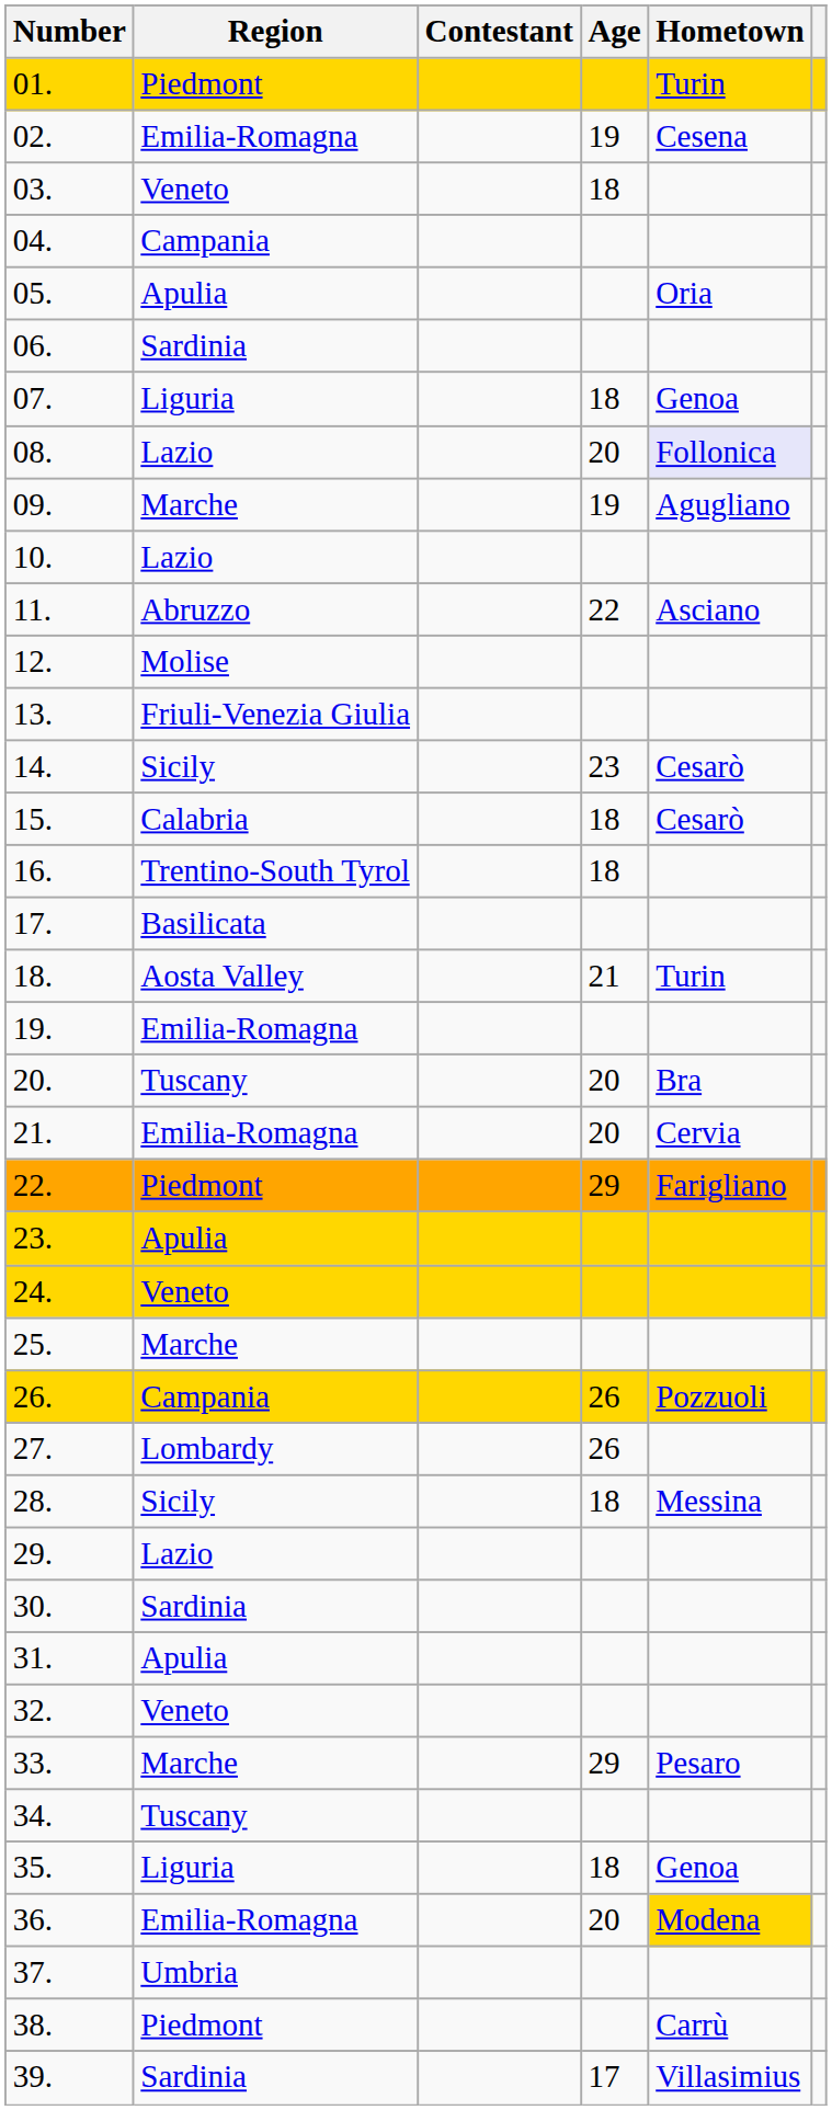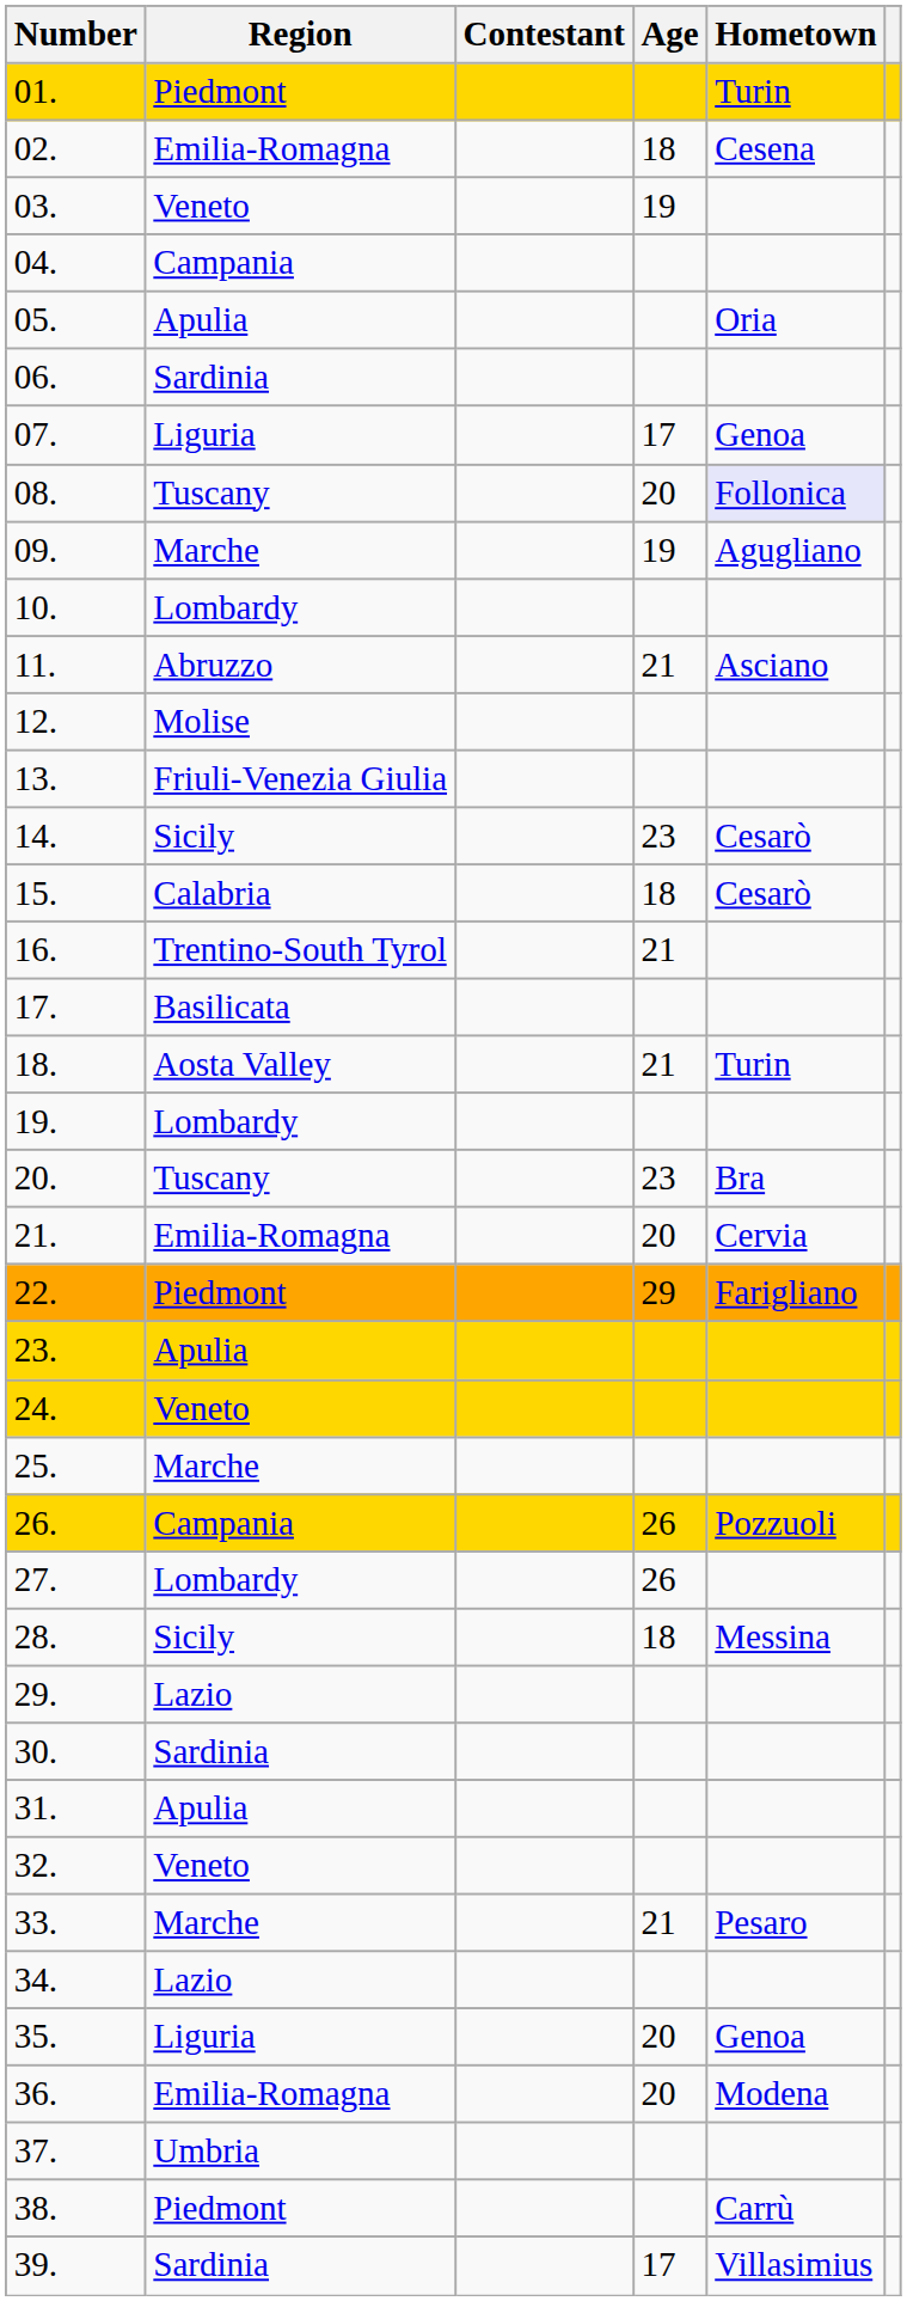 <table class="wikitable sortable col1center col4center col6center" style="font-size: 95%;">
 <tr>
 <th>Number</th>
 <th>Region</th>
 <th>Contestant</th>
 <th>Age</th>
 <th class=unsortable>Hometown</th>
 <th class=unsortable></th>
 </tr>
 <tr bgcolor=gold>
 <td>01.</td>
 <td><a href='#'>Piedmont</a></td>
 <td></td>
 <td></td>
 <td><a href='#'>Turin</a></td>
 <td></td>
 </tr>
 <tr>
 <td>02.</td>
 <td><a href='#'>Emilia-Romagna</a></td>
 <td></td>
-<td>19</td>
+<td>18</td>
 <td><a href='#'>Cesena</a></td>
 <td></td>
 </tr>
 <tr>
 <td>03.</td>
 <td><a href='#'>Veneto</a></td>
 <td></td>
-<td>18</td>
+<td>19</td>
 <td></td>
 <td></td>
 </tr>
 <tr>
 <td>04.</td>
 <td><a href='#'>Campania</a></td>
 <td></td>
 <td></td>
 <td></td>
 <td></td>
 </tr>
 <tr>
 <td>05.</td>
 <td><a href='#'>Apulia</a></td>
 <td></td>
 <td></td>
 <td><a href='#'>Oria</a></td>
 <td></td>
 </tr>
 <tr>
 <td>06.</td>
 <td><a href='#'>Sardinia</a></td>
 <td></td>
 <td></td>
 <td></td>
 <td></td>
 </tr>
 <tr>
 <td>07.</td>
 <td><a href='#'>Liguria</a></td>
 <td></td>
-<td>18</td>
+<td>17</td>
 <td><a href='#'>Genoa</a></td>
 <td></td>
 </tr>
 <tr>
 <td>08.</td>
-<td><a href='#'>Lazio</a></td>
+<td><a href='#'>Tuscany</a></td>
 <td></td>
 <td>20</td>
 <td style="background: lavender;"><a href='#'>Follonica</a></td>
 <td></td>
 </tr>
 <tr>
 <td>09.</td>
 <td><a href='#'>Marche</a></td>
 <td></td>
 <td>19</td>
 <td><a href='#'>Agugliano</a></td>
 <td></td>
 </tr>
 <tr>
 <td>10.</td>
-<td><a href='#'>Lazio</a></td>
+<td><a href='#'>Lombardy</a></td>
 <td></td>
 <td></td>
 <td></td>
 <td></td>
 </tr>
 <tr>
 <td>11.</td>
 <td><a href='#'>Abruzzo</a></td>
 <td></td>
-<td>22</td>
+<td>21</td>
 <td><a href='#'>Asciano</a></td>
 <td></td>
 </tr>
 <tr>
 <td>12.</td>
 <td><a href='#'>Molise</a></td>
 <td></td>
 <td></td>
 <td></td>
 <td></td>
 </tr>
 <tr>
 <td>13.</td>
 <td><a href='#'>Friuli-Venezia Giulia</a></td>
 <td></td>
 <td></td>
 <td></td>
 <td></td>
 </tr>
 <tr>
 <td>14.</td>
 <td><a href='#'>Sicily</a></td>
 <td></td>
 <td>23</td>
 <td><a href='#'>Cesarò</a></td>
 <td></td>
 </tr>
 <tr>
 <td>15.</td>
 <td><a href='#'>Calabria</a></td>
 <td></td>
 <td>18</td>
 <td><a href='#'>Cesarò</a></td>
 <td></td>
 </tr>
 <tr>
 <td>16.</td>
 <td><a href='#'>Trentino-South Tyrol</a></td>
 <td></td>
-<td>18</td>
+<td>21</td>
 <td></td>
 <td></td>
 </tr>
 <tr>
 <td>17.</td>
 <td><a href='#'>Basilicata</a></td>
 <td></td>
 <td></td>
 <td></td>
 <td></td>
 </tr>
 <tr>
 <td>18.</td>
 <td><a href='#'>Aosta Valley</a></td>
 <td></td>
 <td>21</td>
 <td><a href='#'>Turin</a></td>
 <td></td>
 </tr>
 <tr>
 <td>19.</td>
-<td><a href='#'>Emilia-Romagna</a></td>
+<td><a href='#'>Lombardy</a></td>
 <td></td>
 <td></td>
 <td></td>
 <td></td>
 </tr>
 <tr>
 <td>20.</td>
 <td><a href='#'>Tuscany</a></td>
 <td></td>
-<td>20</td>
+<td>23</td>
 <td><a href='#'>Bra</a></td>
 <td></td>
 </tr>
 <tr>
 <td>21.</td>
 <td><a href='#'>Emilia-Romagna</a></td>
 <td></td>
 <td>20</td>
 <td><a href='#'>Cervia</a></td>
 <td></td>
 </tr>
 <tr bgcolor=Orange>
 <td>22.</td>
 <td><a href='#'>Piedmont</a></td>
 <td></td>
 <td>29</td>
 <td><a href='#'>Farigliano</a></td>
 <td></td>
 </tr>
 <tr bgcolor=gold>
 <td>23.</td>
 <td><a href='#'>Apulia</a></td>
 <td></td>
 <td></td>
 <td></td>
 <td></td>
 </tr>
 <tr bgcolor=gold>
 <td>24.</td>
 <td><a href='#'>Veneto</a></td>
 <td></td>
 <td></td>
 <td></td>
 <td></td>
 </tr>
 <tr>
 <td>25.</td>
 <td><a href='#'>Marche</a></td>
 <td></td>
 <td></td>
 <td></td>
 <td></td>
 </tr>
 <tr bgcolor=gold>
 <td>26.</td>
 <td><a href='#'>Campania</a></td>
 <td></td>
 <td>26</td>
 <td><a href='#'>Pozzuoli</a></td>
 <td></td>
 </tr>
 <tr>
 <td>27.</td>
 <td><a href='#'>Lombardy</a></td>
 <td></td>
 <td>26</td>
 <td></td>
 <td></td>
 </tr>
 <tr>
 <td>28.</td>
 <td><a href='#'>Sicily</a></td>
 <td></td>
 <td>18</td>
 <td><a href='#'>Messina</a></td>
 <td></td>
 </tr>
 <tr>
 <td>29.</td>
 <td><a href='#'>Lazio</a></td>
 <td></td>
 <td></td>
 <td></td>
 <td></td>
 </tr>
 <tr>
 <td>30.</td>
 <td><a href='#'>Sardinia</a></td>
 <td></td>
 <td></td>
 <td></td>
 <td></td>
 </tr>
 <tr>
 <td>31.</td>
 <td><a href='#'>Apulia</a></td>
 <td></td>
 <td></td>
 <td></td>
 <td></td>
 </tr>
 <tr>
 <td>32.</td>
 <td><a href='#'>Veneto</a></td>
 <td></td>
 <td></td>
 <td></td>
 <td></td>
 </tr>
 <tr>
 <td>33.</td>
 <td><a href='#'>Marche</a></td>
 <td></td>
-<td>29</td>
+<td>21</td>
 <td><a href='#'>Pesaro</a></td>
 <td></td>
 </tr>
 <tr>
 <td>34.</td>
-<td><a href='#'>Tuscany</a></td>
+<td><a href='#'>Lazio</a></td>
 <td></td>
 <td></td>
 <td></td>
 <td></td>
 </tr>
 <tr>
 <td>35.</td>
 <td><a href='#'>Liguria</a></td>
 <td></td>
-<td>18</td>
+<td>20</td>
 <td><a href='#'>Genoa</a></td>
 <td></td>
 </tr>
 <tr>
 <td>36.</td>
 <td><a href='#'>Emilia-Romagna</a></td>
 <td></td>
 <td>20</td>
-<td style="background: gold;"><a href='#'>Modena</a></td>
+<td><a href='#'>Modena</a></td>
 <td></td>
 </tr>
 <tr>
 <td>37.</td>
 <td><a href='#'>Umbria</a></td>
 <td></td>
 <td></td>
 <td></td>
 <td></td>
 </tr>
 <tr>
 <td>38.</td>
 <td><a href='#'>Piedmont</a></td>
 <td></td>
 <td></td>
 <td><a href='#'>Carrù</a></td>
 <td></td>
 </tr>
 <tr>
 <td>39.</td>
 <td><a href='#'>Sardinia</a></td>
 <td></td>
 <td>17</td>
 <td><a href='#'>Villasimius</a></td>
 <td></td>
 </tr>
 </table>
